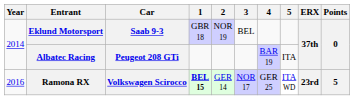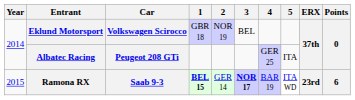 <table class="wikitable" border="1" style="text-align:center; font-size:90%;">
 <tr valign="top">
 <th>Year</th>
 <th>Entrant</th>
 <th>Car</th>
 <th>1</th>
 <th>2</th>
 <th>3</th>
 <th>4</th>
 <th>5</th>
 <th>ERX</th>
 <th>Points</th>
 </tr>
 <tr>
 <td rowspan=2><a href='#'>2014</a></td>
 <th><a href='#'>Eklund Motorsport</a></th>
-<th><a href='#'>Saab 9-3</a></th>
+<th><a href='#'>Volkswagen Scirocco</a></th>
 <td style="background:#CFCFFF;">GBR<br><small>18</small></td>
 <td style="background:#CFCFFF;">NOR<br><small>19</small></td>
 <td>BEL<br><small></small></td>
 <td></td>
 <td></td>
 <th rowspan=2>37th</th>
 <th rowspan=2>0</th>
 </tr>
 <tr>
 <th><a href='#'>Albatec Racing</a></th>
 <th><a href='#'>Peugeot 208 GTi</a></th>
 <td></td>
 <td></td>
 <td></td>
-<td style="background:#CFCFFF;"><a href='#'>BAR</a><br><small>19</small></td>
+<td style="background:#CFCFFF;">GER<br><small>25</small></td>
 <td>ITA<br><small></small></td>
 </tr>
 <tr>
-<td><a href='#'>2016</a></td>
+<td><a href='#'>2015</a></td>
 <th>Ramona RX</th>
-<th><a href='#'>Volkswagen Scirocco</a></th>
+<th><a href='#'>Saab 9-3</a></th>
 <td style="background:#DFFFDF;"><strong><a href='#'>BEL</a><br><small>15</small></strong></td>
 <td style="background:#DFFFDF;"><a href='#'>GER</a><br><small>14</small></td>
-<td style="background:#CFCFFF;"><a href='#'>NOR</a><br><small>17</small></td>
-<td style="background:#CFCFFF;">GER<br><small>25</small></td>
+<td style="background:#CFCFFF;"><strong><a href='#'>NOR</a><br><small>17</small></strong></td>
+<td style="background:#CFCFFF;"><a href='#'>BAR</a><br><small>19</small></td>
 <td style="background:#FFFFFF;"><a href='#'>ITA</a><br><small>WD</small></td>
 <th>23rd</th>
-<th>5</th>
+<th>6</th>
 </tr>
 </table>
